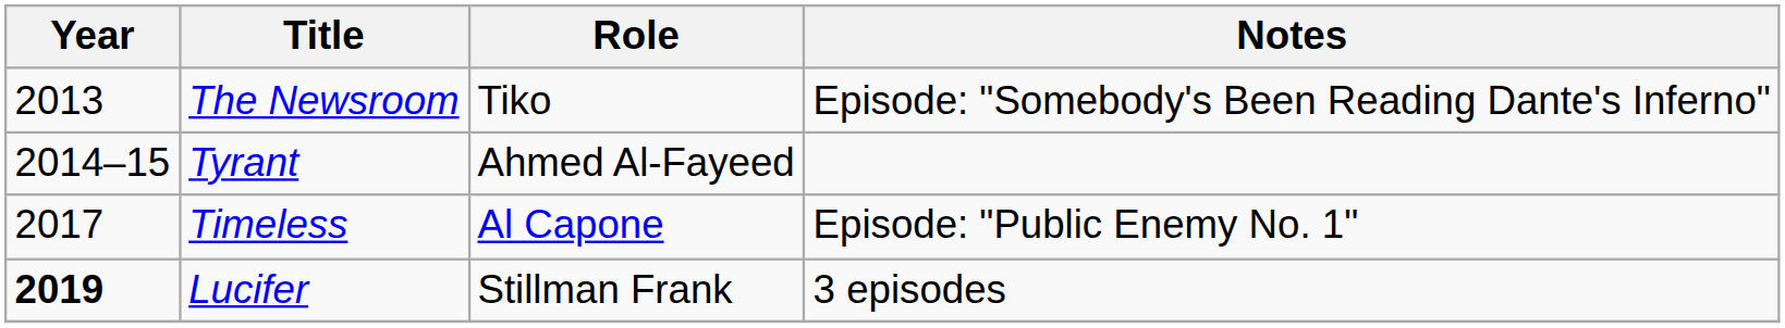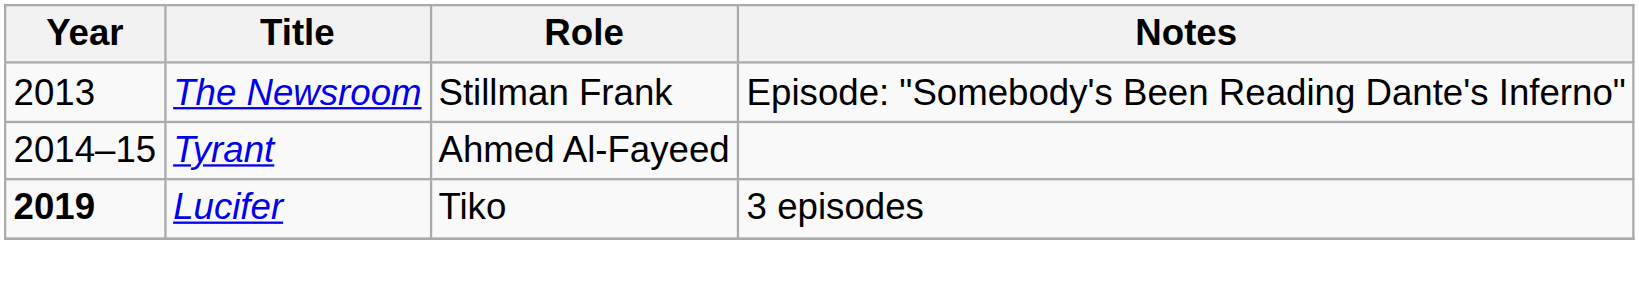 <table class="wikitable sortable">
 <tr>
 <th>Year</th>
 <th>Title</th>
 <th>Role</th>
 <th>Notes</th>
 </tr>
 <tr>
 <td>2013</td>
 <td><em><a href='#'>The Newsroom</a></em></td>
-<td>Tiko</td>
+<td>Stillman Frank</td>
 <td>Episode: "Somebody's Been Reading Dante's Inferno"</td>
 </tr>
 <tr>
 <td>2014–15</td>
 <td><em><a href='#'>Tyrant</a></em></td>
 <td>Ahmed Al-Fayeed</td>
 <td></td>
 </tr>
 <tr>
-<td>2017</td>
-<td><em><a href='#'>Timeless</a></em></td>
-<td><a href='#'>Al Capone</a></td>
-<td>Episode: "Public Enemy No. 1"</td>
-</tr>
-<tr>
 <td><strong>2019</strong></td>
 <td><em><a href='#'>Lucifer</a></em></td>
-<td>Stillman Frank</td>
+<td>Tiko</td>
 <td>3 episodes</td>
 </tr>
 <tr>
 </tr>
 </table>
